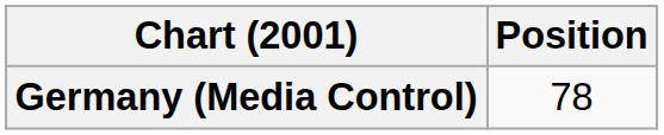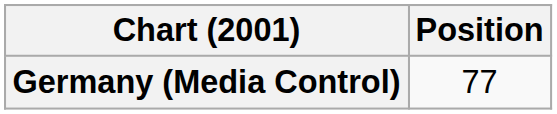 <table class="wikitable plainrowheaders" style="text-align:center">
 <tr>
 <th>Chart (2001)</th>
 <th>Position</th>
 </tr>
 <tr>
 <th scope="row">Germany (Media Control)</th>
-<td>78</td>
+<td>77</td>
 </tr>
 </table>
